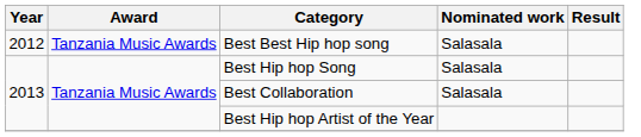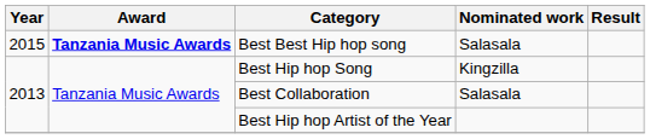 <table class="wikitable">
 <tr>
 <th scope="col">Year</th>
 <th scope="col">Award</th>
 <th scope="col">Category</th>
 <th scope="col">Nominated work</th>
 <th scope="col">Result</th>
 </tr>
 <tr>
-<td rowspan="1">2012</td>
-<td rowspan="1"><a href='#'>Tanzania Music Awards</a></td>
+<td rowspan="1">2015</td>
+<td rowspan="1"><strong><a href='#'>Tanzania Music Awards</a></strong></td>
 <td>Best Best Hip hop song</td>
 <td>Salasala</td>
 <td></td>
 </tr>
 <tr>
 <td rowspan="3">2013</td>
 <td rowspan="3"><a href='#'>Tanzania Music Awards</a></td>
 <td>Best Hip hop Song</td>
-<td>Salasala</td>
+<td>Kingzilla</td>
 <td></td>
 </tr>
 <tr>
 <td>Best Collaboration</td>
 <td>Salasala</td>
 <td></td>
 </tr>
 <tr>
 <td>Best Hip hop Artist of the Year</td>
 <td></td>
 <td></td>
 </tr>
 <tr>
 </tr>
 </table>
